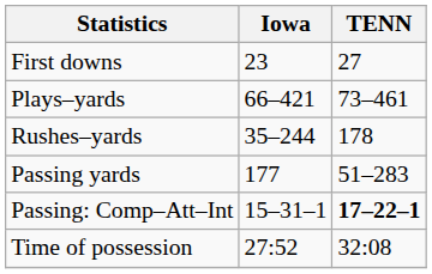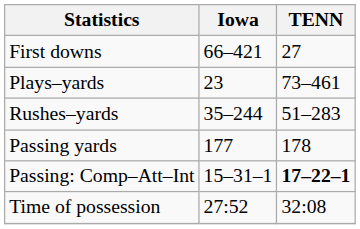 <table class="wikitable">
 <tr>
 <th>Statistics</th>
 <th>Iowa</th>
 <th>TENN</th>
 </tr>
 <tr>
 <td>First downs</td>
-<td>23</td>
+<td>66–421</td>
 <td>27</td>
 </tr>
 <tr>
 <td>Plays–yards</td>
-<td>66–421</td>
+<td>23</td>
 <td>73–461</td>
 </tr>
 <tr>
 <td>Rushes–yards</td>
 <td>35–244</td>
-<td>178</td>
+<td>51–283</td>
 </tr>
 <tr>
 <td>Passing yards</td>
 <td>177</td>
-<td>51–283</td>
+<td>178</td>
 </tr>
 <tr>
 <td>Passing: Comp–Att–Int</td>
 <td>15–31–1</td>
 <td><strong>17–22–1</strong></td>
 </tr>
 <tr>
 <td>Time of possession</td>
 <td>27:52</td>
 <td>32:08</td>
 </tr>
 <tr>
 </tr>
 </table>
